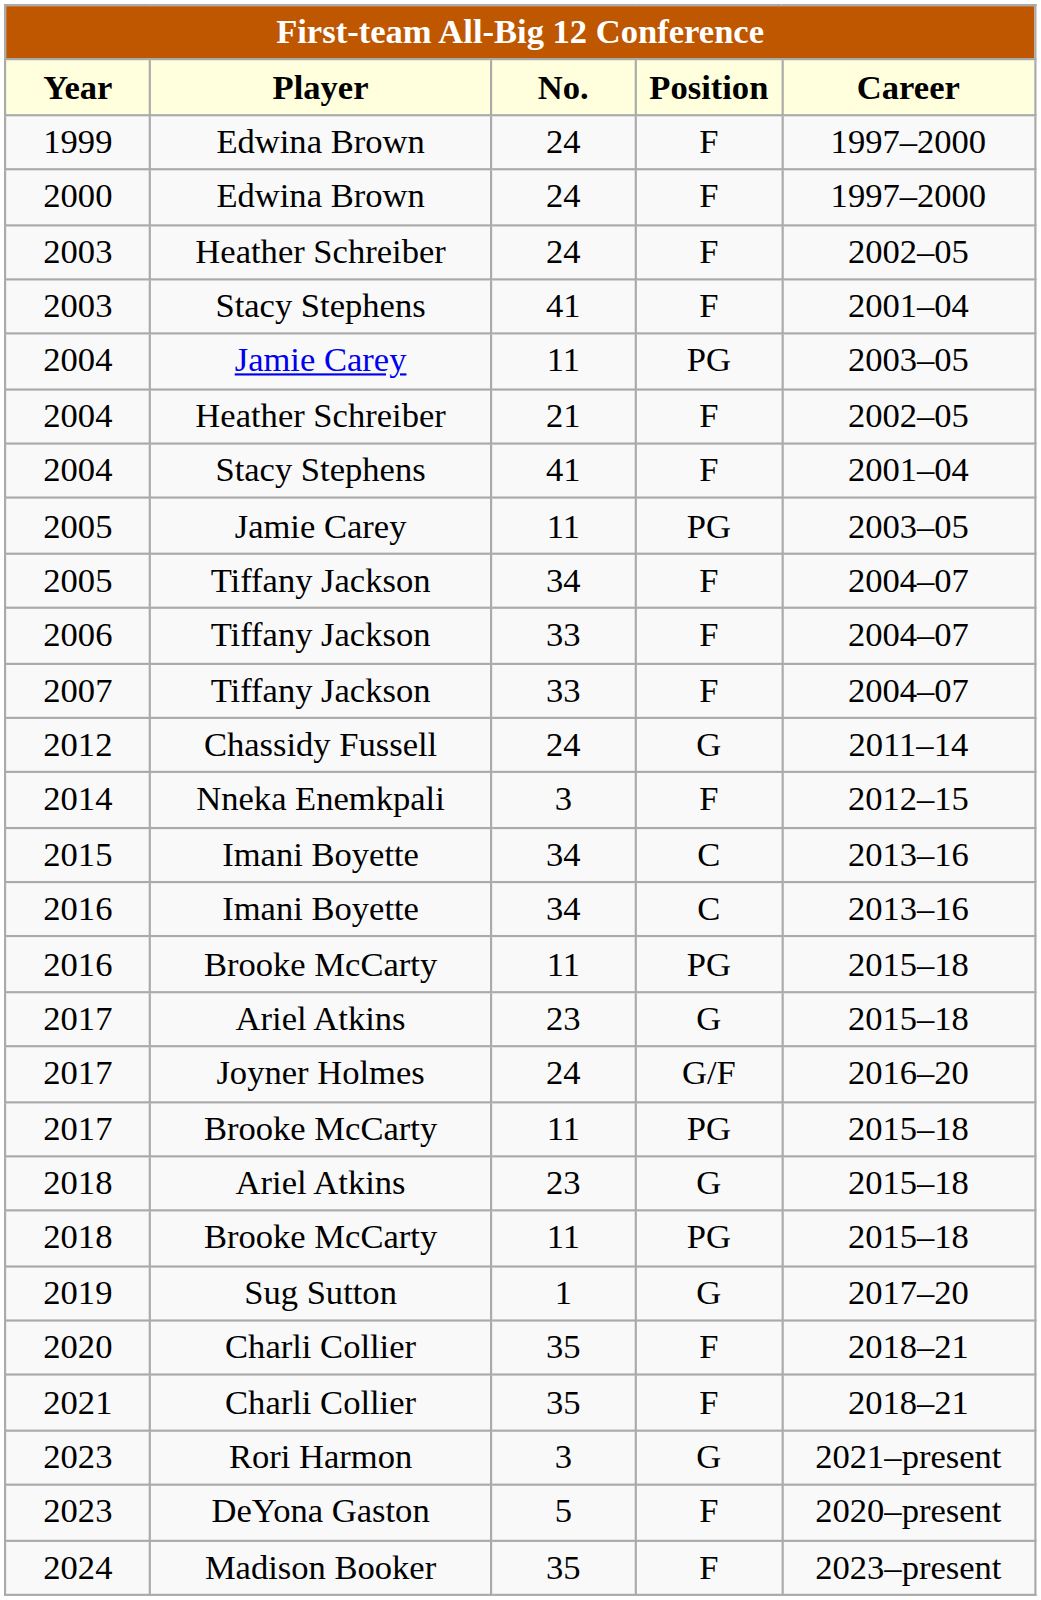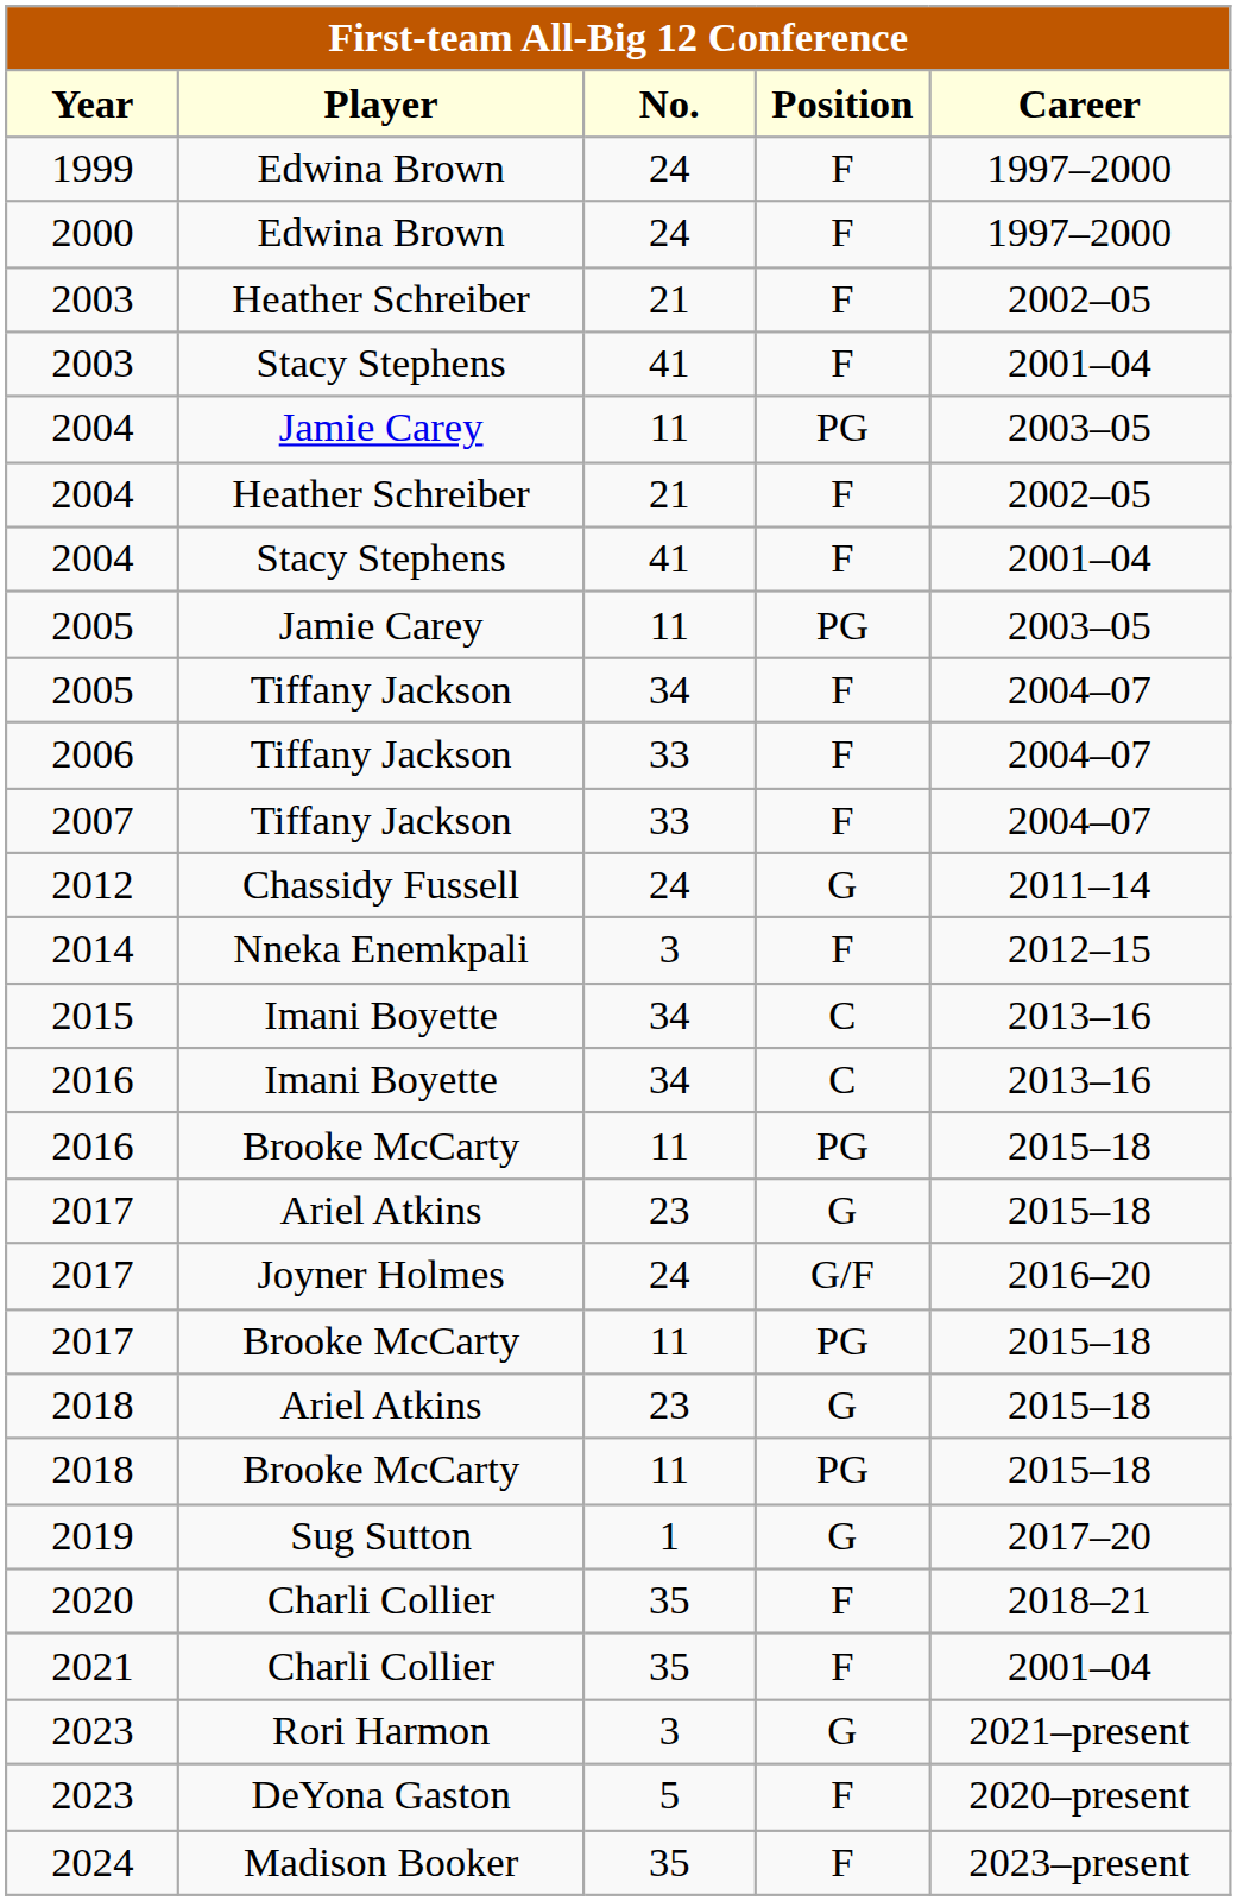 <table class="wikitable" style="text-align:center">
 <tr>
 <td colspan="5" style= "background: #BF5700; color:white"><strong>First-team All-Big 12 Conference</strong></td>
 </tr>
 <tr>
 <th style="width:60px; background: #ffffdd;">Year</th>
 <th style="width:150px; background: #ffffdd;">Player</th>
 <th style="width:60px; background: #ffffdd;">No.</th>
 <th style="width:60px; background: #ffffdd;">Position</th>
 <th style="width:110px; background: #ffffdd;">Career</th>
 </tr>
 <tr>
 <td>1999</td>
 <td>Edwina Brown</td>
 <td>24</td>
 <td>F</td>
 <td>1997–2000</td>
 </tr>
 <tr>
 <td>2000</td>
 <td>Edwina Brown</td>
 <td>24</td>
 <td>F</td>
 <td>1997–2000</td>
 </tr>
 <tr>
 <td>2003</td>
 <td>Heather Schreiber</td>
-<td>24</td>
+<td>21</td>
 <td>F</td>
 <td>2002–05</td>
 </tr>
 <tr>
 <td>2003</td>
 <td>Stacy Stephens</td>
 <td>41</td>
 <td>F</td>
 <td>2001–04</td>
 </tr>
 <tr>
 <td>2004</td>
 <td><a href='#'>Jamie Carey</a></td>
 <td>11</td>
 <td>PG</td>
 <td>2003–05</td>
 </tr>
 <tr>
 <td>2004</td>
 <td>Heather Schreiber</td>
 <td>21</td>
 <td>F</td>
 <td>2002–05</td>
 </tr>
 <tr>
 <td>2004</td>
 <td>Stacy Stephens</td>
 <td>41</td>
 <td>F</td>
 <td>2001–04</td>
 </tr>
 <tr>
 <td>2005</td>
 <td>Jamie Carey</td>
 <td>11</td>
 <td>PG</td>
 <td>2003–05</td>
 </tr>
 <tr>
 <td>2005</td>
 <td>Tiffany Jackson</td>
 <td>34</td>
 <td>F</td>
 <td>2004–07</td>
 </tr>
 <tr>
 <td>2006</td>
 <td>Tiffany Jackson</td>
 <td>33</td>
 <td>F</td>
 <td>2004–07</td>
 </tr>
 <tr>
 <td>2007</td>
 <td>Tiffany Jackson</td>
 <td>33</td>
 <td>F</td>
 <td>2004–07</td>
 </tr>
 <tr>
 <td>2012</td>
 <td>Chassidy Fussell</td>
 <td>24</td>
 <td>G</td>
 <td>2011–14</td>
 </tr>
 <tr>
 <td>2014</td>
 <td>Nneka Enemkpali</td>
 <td>3</td>
 <td>F</td>
 <td>2012–15</td>
 </tr>
 <tr>
 <td>2015</td>
 <td>Imani Boyette</td>
 <td>34</td>
 <td>C</td>
 <td>2013–16</td>
 </tr>
 <tr>
 <td>2016</td>
 <td>Imani Boyette</td>
 <td>34</td>
 <td>C</td>
 <td>2013–16</td>
 </tr>
 <tr>
 <td>2016</td>
 <td>Brooke McCarty</td>
 <td>11</td>
 <td>PG</td>
 <td>2015–18</td>
 </tr>
 <tr>
 <td>2017</td>
 <td>Ariel Atkins</td>
 <td>23</td>
 <td>G</td>
 <td>2015–18</td>
 </tr>
 <tr>
 <td>2017</td>
 <td>Joyner Holmes</td>
 <td>24</td>
 <td>G/F</td>
 <td>2016–20</td>
 </tr>
 <tr>
 <td>2017</td>
 <td>Brooke McCarty</td>
 <td>11</td>
 <td>PG</td>
 <td>2015–18</td>
 </tr>
 <tr>
 <td>2018</td>
 <td>Ariel Atkins</td>
 <td>23</td>
 <td>G</td>
 <td>2015–18</td>
 </tr>
 <tr>
 <td>2018</td>
 <td>Brooke McCarty</td>
 <td>11</td>
 <td>PG</td>
 <td>2015–18</td>
 </tr>
 <tr>
 <td>2019</td>
 <td>Sug Sutton</td>
 <td>1</td>
 <td>G</td>
 <td>2017–20</td>
 </tr>
 <tr>
 <td>2020</td>
 <td>Charli Collier</td>
 <td>35</td>
 <td>F</td>
 <td>2018–21</td>
 </tr>
 <tr>
 <td>2021</td>
 <td>Charli Collier</td>
 <td>35</td>
 <td>F</td>
-<td>2018–21</td>
+<td>2001–04</td>
 </tr>
 <tr>
 <td>2023</td>
 <td>Rori Harmon</td>
 <td>3</td>
 <td>G</td>
 <td>2021–present</td>
 </tr>
 <tr>
 <td>2023</td>
 <td>DeYona Gaston</td>
 <td>5</td>
 <td>F</td>
 <td>2020–present</td>
 </tr>
 <tr>
 <td>2024</td>
 <td>Madison Booker</td>
 <td>35</td>
 <td>F</td>
 <td>2023–present</td>
 </tr>
 </table>
